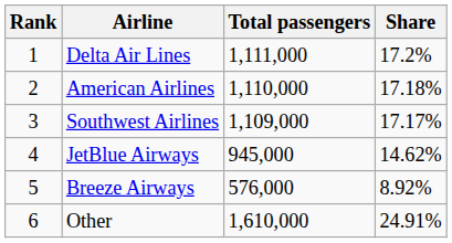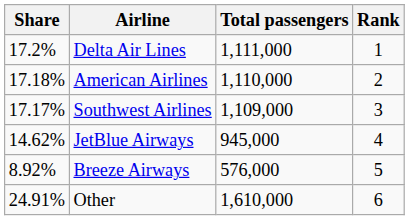 <table class="wikitable sortable" style="font-size: 95%">
 <tr>
-<th>Rank</th>
+<th>Share</th>
 <th>Airline</th>
 <th>Total passengers</th>
-<th>Share</th>
+<th>Rank</th>
 </tr>
 <tr>
-<td align="center">1</td>
+<td>17.2%</td>
 <td><a href='#'>Delta Air Lines</a></td>
 <td>1,111,000</td>
-<td>17.2%</td>
+<td align="center">1</td>
 </tr>
 <tr>
-<td align="center">2</td>
+<td>17.18%</td>
 <td><a href='#'>American Airlines</a></td>
 <td>1,110,000</td>
-<td>17.18%</td>
+<td align="center">2</td>
 </tr>
 <tr>
-<td align="center">3</td>
+<td>17.17%</td>
 <td><a href='#'>Southwest Airlines</a></td>
 <td>1,109,000</td>
-<td>17.17%</td>
+<td align="center">3</td>
 </tr>
 <tr>
-<td align="center">4</td>
+<td>14.62%</td>
 <td><a href='#'>JetBlue Airways</a></td>
 <td>945,000</td>
-<td>14.62%</td>
+<td align="center">4</td>
 </tr>
 <tr>
-<td align="center">5</td>
+<td>8.92%</td>
 <td><a href='#'>Breeze Airways</a></td>
 <td>576,000</td>
-<td>8.92%</td>
+<td align="center">5</td>
 </tr>
 <tr>
-<td align="center">6</td>
+<td>24.91%</td>
 <td>Other</td>
 <td>1,610,000</td>
-<td>24.91%</td>
+<td align="center">6</td>
 </tr>
 </table>
